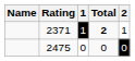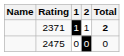 <table class="wikitable">
 <tr>
 <th>Name</th>
 <th>Rating</th>
 <th>1</th>
+<th>2</th>
 <th>Total</th>
-<th>2</th>
 </tr>
 <tr align=center>
 <td><strong></strong></td>
 <td>2371</td>
 <td style="background:black; color:white">1</td>
+<td style="background:white; color:black">1</td>
 <td><strong>2</strong></td>
-<td style="background:white; color:black">1</td>
 </tr>
 <tr align=center>
 <td></td>
 <td>2475</td>
 <td style="background:white; color:black">0</td>
+<td style="background:black; color:white">0</td>
 <td>0</td>
-<td style="background:black; color:white">0</td>
 </tr>
 </table>
